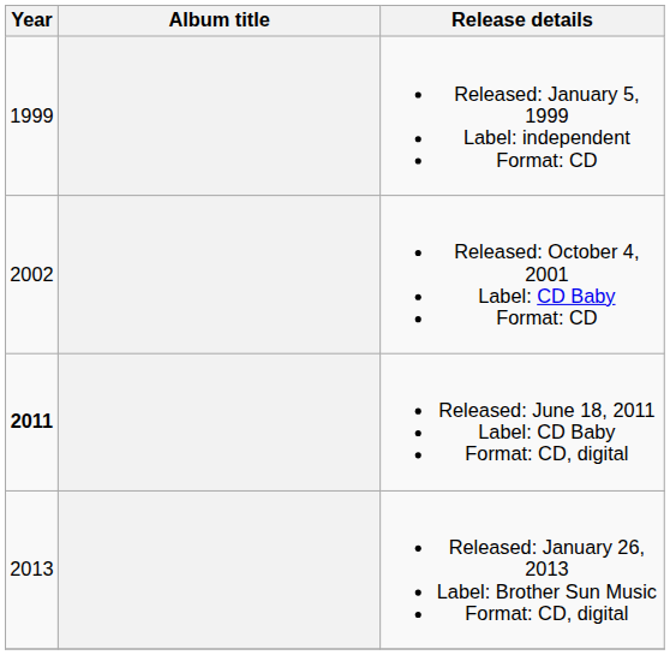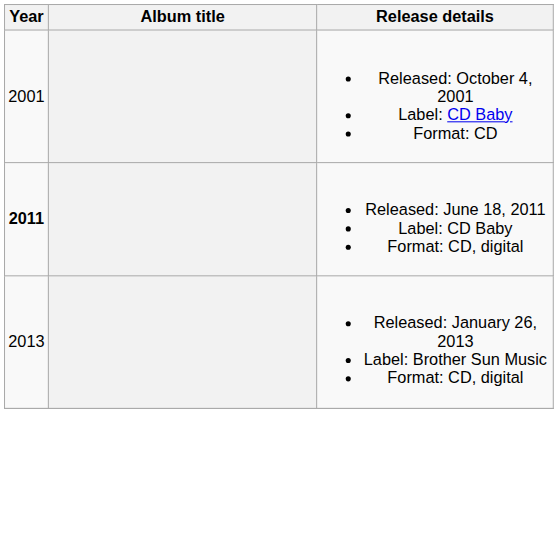 <table class="wikitable plainrowheaders" style="text-align:center;">
 <tr>
 <th>Year</th>
 <th scope="col" rowspan="1" style="width:16em;">Album title</th>
 <th scope="col" rowspan="1" style="width:14em;">Release details</th>
 </tr>
 <tr>
-<td>1999</td>
-<th></th>
-<td><br><ul><li>Released: January 5, 1999</li><li>Label: independent</li><li>Format: CD</li></ul></td>
-</tr>
-<tr>
-<td>2002</td>
+<td>2001</td>
 <th></th>
 <td><br><ul><li>Released: October 4, 2001</li><li>Label: <a href='#'>CD Baby</a></li><li>Format: CD</li></ul></td>
 </tr>
 <tr>
 <td><strong>2011</strong></td>
 <th></th>
 <td><br><ul><li>Released: June 18, 2011</li><li>Label: CD Baby</li><li>Format: CD, digital</li></ul></td>
 </tr>
 <tr>
 <td>2013</td>
 <th></th>
 <td><br><ul><li>Released: January 26, 2013</li><li>Label: Brother Sun Music</li><li>Format: CD, digital</li></ul></td>
 </tr>
 <tr>
 </tr>
 </table>
